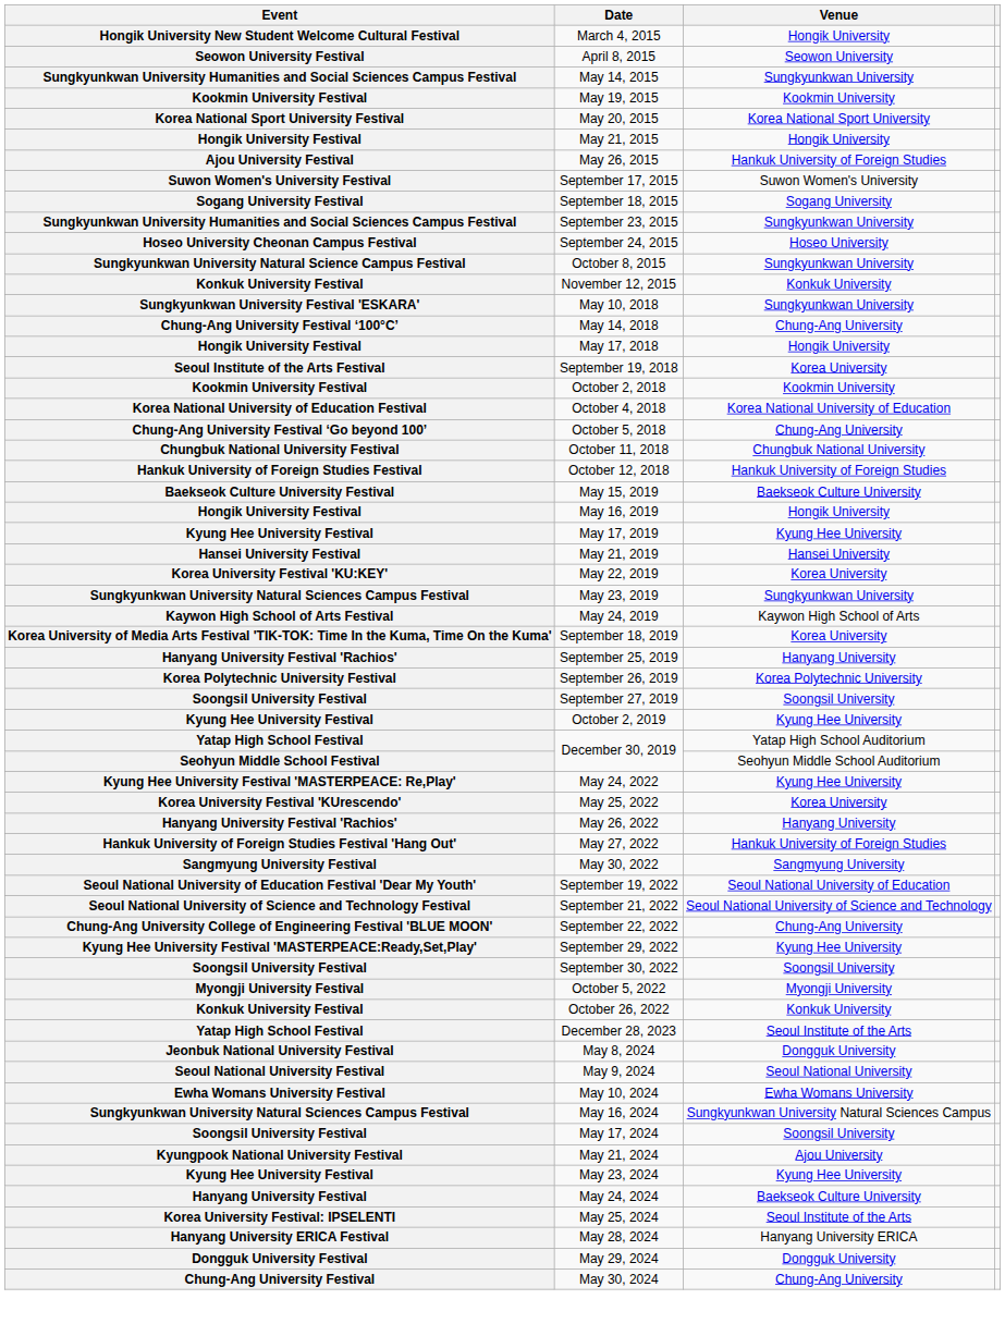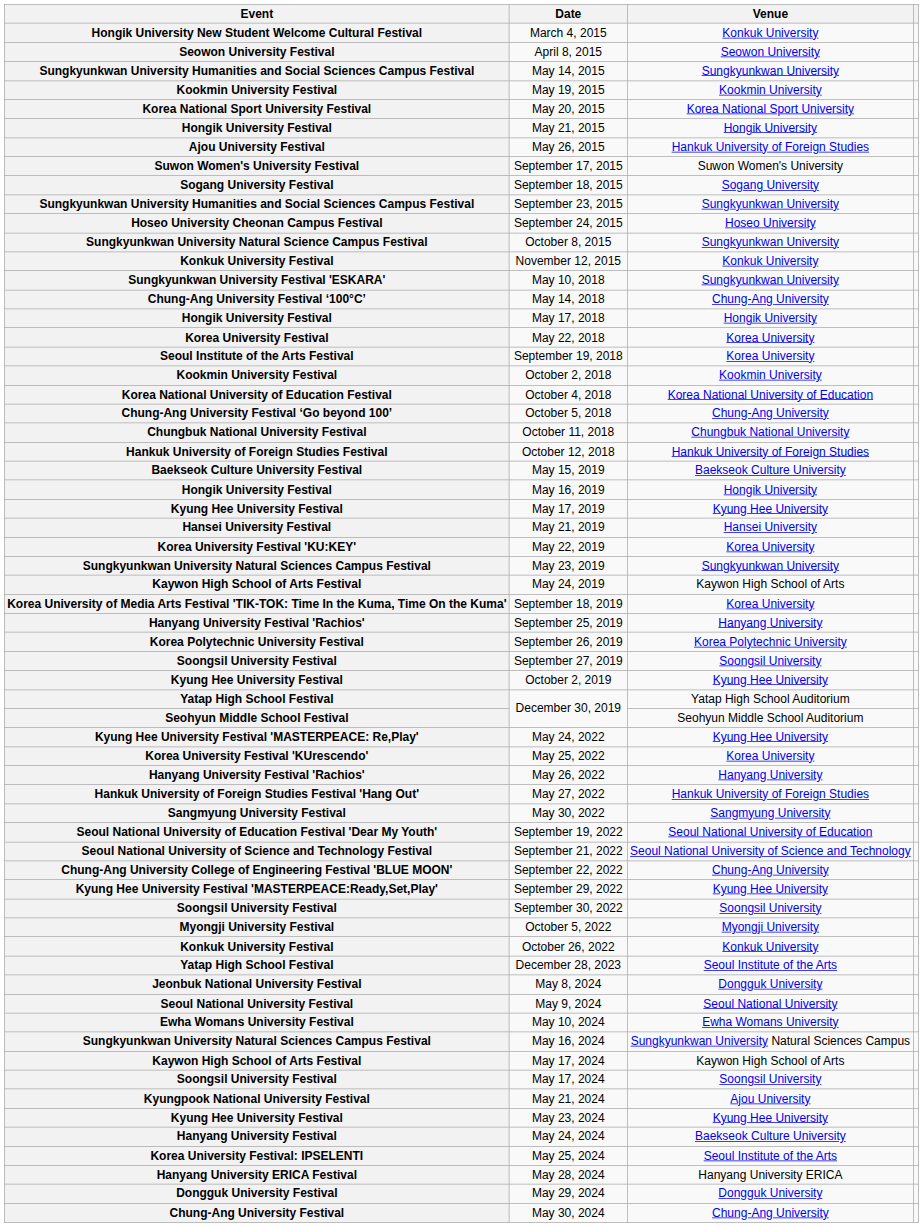 <table class="wikitable sortable plainrowheaders" style="text-align:center;">
 <tr>
 <th scope="col">Event</th>
 <th scope="col" width="150">Date</th>
 <th scope="col">Venue</th>
 <th scope="col" class="unsortable"></th>
 </tr>
 <tr>
 <th scope="row">Hongik University New Student Welcome Cultural Festival</th>
 <td>March 4, 2015</td>
-<td><a href='#'>Hongik University</a></td>
+<td><a href='#'>Konkuk University</a></td>
 <td></td>
 </tr>
 <tr>
 <th scope="row">Seowon University Festival</th>
 <td>April 8, 2015</td>
 <td><a href='#'>Seowon University</a></td>
 <td></td>
 </tr>
 <tr>
 <th scope="row">Sungkyunkwan University Humanities and Social Sciences Campus Festival</th>
 <td>May 14, 2015</td>
 <td><a href='#'>Sungkyunkwan University</a></td>
 <td></td>
 </tr>
 <tr>
 <th scope="row">Kookmin University Festival</th>
 <td>May 19, 2015</td>
 <td><a href='#'>Kookmin University</a></td>
 <td></td>
 </tr>
 <tr>
 <th scope="row">Korea National Sport University Festival</th>
 <td>May 20, 2015</td>
 <td><a href='#'>Korea National Sport University</a></td>
 <td></td>
 </tr>
 <tr>
 <th scope="row">Hongik University Festival</th>
 <td>May 21, 2015</td>
 <td><a href='#'>Hongik University</a></td>
 <td></td>
 </tr>
 <tr>
 <th scope="row">Ajou University Festival</th>
 <td>May 26, 2015</td>
 <td><a href='#'>Hankuk University of Foreign Studies</a></td>
 <td></td>
 </tr>
 <tr>
 <th scope="row">Suwon Women's University Festival</th>
 <td>September 17, 2015</td>
 <td>Suwon Women's University</td>
 <td></td>
 </tr>
 <tr>
 <th scope="row">Sogang University Festival</th>
 <td>September 18, 2015</td>
 <td><a href='#'>Sogang University</a></td>
 <td></td>
 </tr>
 <tr>
 <th scope="row">Sungkyunkwan University Humanities and Social Sciences Campus Festival</th>
 <td>September 23, 2015</td>
 <td><a href='#'>Sungkyunkwan University</a></td>
 <td></td>
 </tr>
 <tr>
 <th scope="row">Hoseo University Cheonan Campus Festival</th>
 <td>September 24, 2015</td>
 <td><a href='#'>Hoseo University</a></td>
 <td></td>
 </tr>
 <tr>
 <th scope="row">Sungkyunkwan University Natural Science Campus Festival</th>
 <td>October 8, 2015</td>
 <td><a href='#'>Sungkyunkwan University</a></td>
 <td></td>
 </tr>
 <tr>
 <th scope="row">Konkuk University Festival</th>
 <td>November 12, 2015</td>
 <td><a href='#'>Konkuk University</a></td>
 <td></td>
 </tr>
 <tr>
 <th scope="row">Sungkyunkwan University Festival 'ESKARA'</th>
 <td>May 10, 2018</td>
 <td><a href='#'>Sungkyunkwan University</a></td>
 <td></td>
 </tr>
 <tr>
 <th scope="row">Chung-Ang University Festival ‘100°C’</th>
 <td>May 14, 2018</td>
 <td><a href='#'>Chung-Ang University</a></td>
 <td></td>
 </tr>
 <tr>
 <th scope="row">Hongik University Festival</th>
 <td>May 17, 2018</td>
 <td><a href='#'>Hongik University</a></td>
+<td></td>
+</tr>
+<tr>
+<th scope="row">Korea University Festival</th>
+<td>May 22, 2018</td>
+<td><a href='#'>Korea University</a></td>
 <td></td>
 </tr>
 <tr>
 <th scope="row">Seoul Institute of the Arts Festival</th>
 <td>September 19, 2018</td>
 <td><a href='#'>Korea University</a></td>
 <td></td>
 </tr>
 <tr>
 <th scope="row">Kookmin University Festival</th>
 <td>October 2, 2018</td>
 <td><a href='#'>Kookmin University</a></td>
 <td></td>
 </tr>
 <tr>
 <th scope="row">Korea National University of Education Festival</th>
 <td>October 4, 2018</td>
 <td><a href='#'>Korea National University of Education</a></td>
 <td></td>
 </tr>
 <tr>
 <th scope="row">Chung-Ang University Festival ‘Go beyond 100’</th>
 <td>October 5, 2018</td>
 <td><a href='#'>Chung-Ang University</a></td>
 <td></td>
 </tr>
 <tr>
 <th scope="row">Chungbuk National University Festival</th>
 <td>October 11, 2018</td>
 <td><a href='#'>Chungbuk National University</a></td>
 <td></td>
 </tr>
 <tr>
 <th scope="row">Hankuk University of Foreign Studies Festival</th>
 <td>October 12, 2018</td>
 <td><a href='#'>Hankuk University of Foreign Studies</a></td>
 <td></td>
 </tr>
 <tr>
 <th scope="row">Baekseok Culture University Festival</th>
 <td>May 15, 2019</td>
 <td><a href='#'>Baekseok Culture University</a></td>
 <td></td>
 </tr>
 <tr>
 <th scope="row">Hongik University Festival</th>
 <td>May 16, 2019</td>
 <td><a href='#'>Hongik University</a></td>
 <td></td>
 </tr>
 <tr>
 <th scope="row">Kyung Hee University Festival</th>
 <td>May 17, 2019</td>
 <td><a href='#'>Kyung Hee University</a></td>
 <td></td>
 </tr>
 <tr>
 <th scope="row">Hansei University Festival</th>
 <td>May 21, 2019</td>
 <td><a href='#'>Hansei University</a></td>
 <td></td>
 </tr>
 <tr>
 <th scope="row">Korea University Festival 'KU:KEY'</th>
 <td>May 22, 2019</td>
 <td><a href='#'>Korea University</a></td>
 <td></td>
 </tr>
 <tr>
 <th scope="row">Sungkyunkwan University Natural Sciences Campus Festival</th>
 <td>May 23, 2019</td>
 <td><a href='#'>Sungkyunkwan University</a></td>
 <td></td>
 </tr>
 <tr>
 <th scope="row">Kaywon High School of Arts Festival</th>
 <td>May 24, 2019</td>
 <td>Kaywon High School of Arts</td>
 <td></td>
 </tr>
 <tr>
 <th scope="row">Korea University of Media Arts Festival 'TIK-TOK: Time In the Kuma, Time On the Kuma'</th>
 <td>September 18, 2019</td>
 <td><a href='#'>Korea University</a></td>
 <td></td>
 </tr>
 <tr>
 <th scope="row">Hanyang University Festival 'Rachios'</th>
 <td>September 25, 2019</td>
 <td><a href='#'>Hanyang University</a></td>
 <td></td>
 </tr>
 <tr>
 <th scope="row">Korea Polytechnic University Festival</th>
 <td>September 26, 2019</td>
 <td><a href='#'>Korea Polytechnic University</a></td>
 <td></td>
 </tr>
 <tr>
 <th scope="row">Soongsil University Festival</th>
 <td>September 27, 2019</td>
 <td><a href='#'>Soongsil University</a></td>
 <td></td>
 </tr>
 <tr>
 <th scope="row">Kyung Hee University Festival</th>
 <td>October 2, 2019</td>
 <td><a href='#'>Kyung Hee University</a></td>
 <td></td>
 </tr>
 <tr>
 <th scope="row">Yatap High School Festival</th>
 <td rowspan="2">December 30, 2019</td>
 <td>Yatap High School Auditorium</td>
 <td></td>
 </tr>
 <tr>
 <th scope="row">Seohyun Middle School Festival</th>
 <td>Seohyun Middle School Auditorium</td>
 </tr>
 <tr>
 <th scope="row">Kyung Hee University Festival 'MASTERPEACE: Re,Play'</th>
 <td>May 24, 2022</td>
 <td><a href='#'>Kyung Hee University</a></td>
 <td></td>
 </tr>
 <tr>
 <th scope="row">Korea University Festival 'KUrescendo'</th>
 <td>May 25, 2022</td>
 <td><a href='#'>Korea University</a></td>
 <td></td>
 </tr>
 <tr>
 <th scope="row">Hanyang University Festival 'Rachios'</th>
 <td>May 26, 2022</td>
 <td><a href='#'>Hanyang University</a></td>
 <td></td>
 </tr>
 <tr>
 <th scope="row">Hankuk University of Foreign Studies Festival 'Hang Out'</th>
 <td>May 27, 2022</td>
 <td><a href='#'>Hankuk University of Foreign Studies</a></td>
 <td></td>
 </tr>
 <tr>
 <th scope="row">Sangmyung University Festival</th>
 <td>May 30, 2022</td>
 <td><a href='#'>Sangmyung University</a></td>
 <td></td>
 </tr>
 <tr>
 <th scope="row">Seoul National University of Education Festival 'Dear My Youth'</th>
 <td>September 19, 2022</td>
 <td><a href='#'>Seoul National University of Education</a></td>
 <td></td>
 </tr>
 <tr>
 <th scope="row">Seoul National University of Science and Technology Festival</th>
 <td>September 21, 2022</td>
 <td><a href='#'>Seoul National University of Science and Technology</a></td>
 <td></td>
 </tr>
 <tr>
 <th scope="row">Chung-Ang University College of Engineering Festival 'BLUE MOON'</th>
 <td>September 22, 2022</td>
 <td><a href='#'>Chung-Ang University</a></td>
 <td></td>
 </tr>
 <tr>
 <th scope="row">Kyung Hee University Festival 'MASTERPEACE:Ready,Set,Play'</th>
 <td>September 29, 2022</td>
 <td><a href='#'>Kyung Hee University</a></td>
 <td></td>
 </tr>
 <tr>
 <th scope="row">Soongsil University Festival</th>
 <td>September 30, 2022</td>
 <td><a href='#'>Soongsil University</a></td>
 <td></td>
 </tr>
 <tr>
 <th scope="row">Myongji University Festival</th>
 <td>October 5, 2022</td>
 <td><a href='#'>Myongji University</a></td>
 <td></td>
 </tr>
 <tr>
 <th scope="row">Konkuk University Festival</th>
 <td>October 26, 2022</td>
 <td><a href='#'>Konkuk University</a></td>
 <td></td>
 </tr>
 <tr>
 <th scope="row">Yatap High School Festival</th>
 <td rowspan="1">December 28, 2023</td>
 <td><a href='#'>Seoul Institute of the Arts</a></td>
 <td></td>
 </tr>
 <tr>
 <th scope="row">Jeonbuk National University Festival</th>
 <td rowspan="1">May 8, 2024</td>
 <td><a href='#'>Dongguk University</a></td>
 <td></td>
 </tr>
 <tr>
 <th scope="row">Seoul National University Festival</th>
 <td rowspan="1">May 9, 2024</td>
 <td><a href='#'>Seoul National University</a></td>
 <td></td>
 </tr>
 <tr>
 <th scope="row">Ewha Womans University Festival</th>
 <td rowspan="1">May 10, 2024</td>
 <td><a href='#'>Ewha Womans University</a></td>
 <td></td>
 </tr>
 <tr>
 <th scope="row">Sungkyunkwan University Natural Sciences Campus Festival</th>
 <td rowspan="1">May 16, 2024</td>
 <td><a href='#'>Sungkyunkwan University</a> Natural Sciences Campus</td>
 <td></td>
 </tr>
 <tr>
+<th scope="row">Kaywon High School of Arts Festival</th>
+<td rowspan="1">May 17, 2024</td>
+<td>Kaywon High School of Arts</td>
+<td></td>
+</tr>
+<tr>
 <th scope="row">Soongsil University Festival</th>
 <td rowspan="1">May 17, 2024</td>
 <td><a href='#'>Soongsil University</a></td>
 <td></td>
 </tr>
 <tr>
 <th scope="row">Kyungpook National University Festival</th>
 <td rowspan="1">May 21, 2024</td>
 <td><a href='#'>Ajou University</a></td>
 <td></td>
 </tr>
 <tr>
 <th scope="row">Kyung Hee University Festival</th>
 <td rowspan="1">May 23, 2024</td>
 <td><a href='#'>Kyung Hee University</a></td>
 <td></td>
 </tr>
 <tr>
 <th scope="row">Hanyang University Festival</th>
 <td rowspan="1">May 24, 2024</td>
 <td><a href='#'>Baekseok Culture University</a></td>
 <td></td>
 </tr>
 <tr>
 <th scope="row">Korea University Festival: IPSELENTI</th>
 <td rowspan="1">May 25, 2024</td>
 <td><a href='#'>Seoul Institute of the Arts</a></td>
 <td></td>
 </tr>
 <tr>
 <th scope="row">Hanyang University ERICA Festival</th>
 <td rowspan="1">May 28, 2024</td>
 <td>Hanyang University ERICA</td>
 <td></td>
 </tr>
 <tr>
 <th scope="row">Dongguk University Festival</th>
 <td rowspan="1">May 29, 2024</td>
 <td><a href='#'>Dongguk University</a></td>
 <td></td>
 </tr>
 <tr>
 <th scope="row">Chung-Ang University Festival</th>
 <td rowspan="1">May 30, 2024</td>
 <td><a href='#'>Chung-Ang University</a></td>
 <td></td>
 </tr>
 </table>
